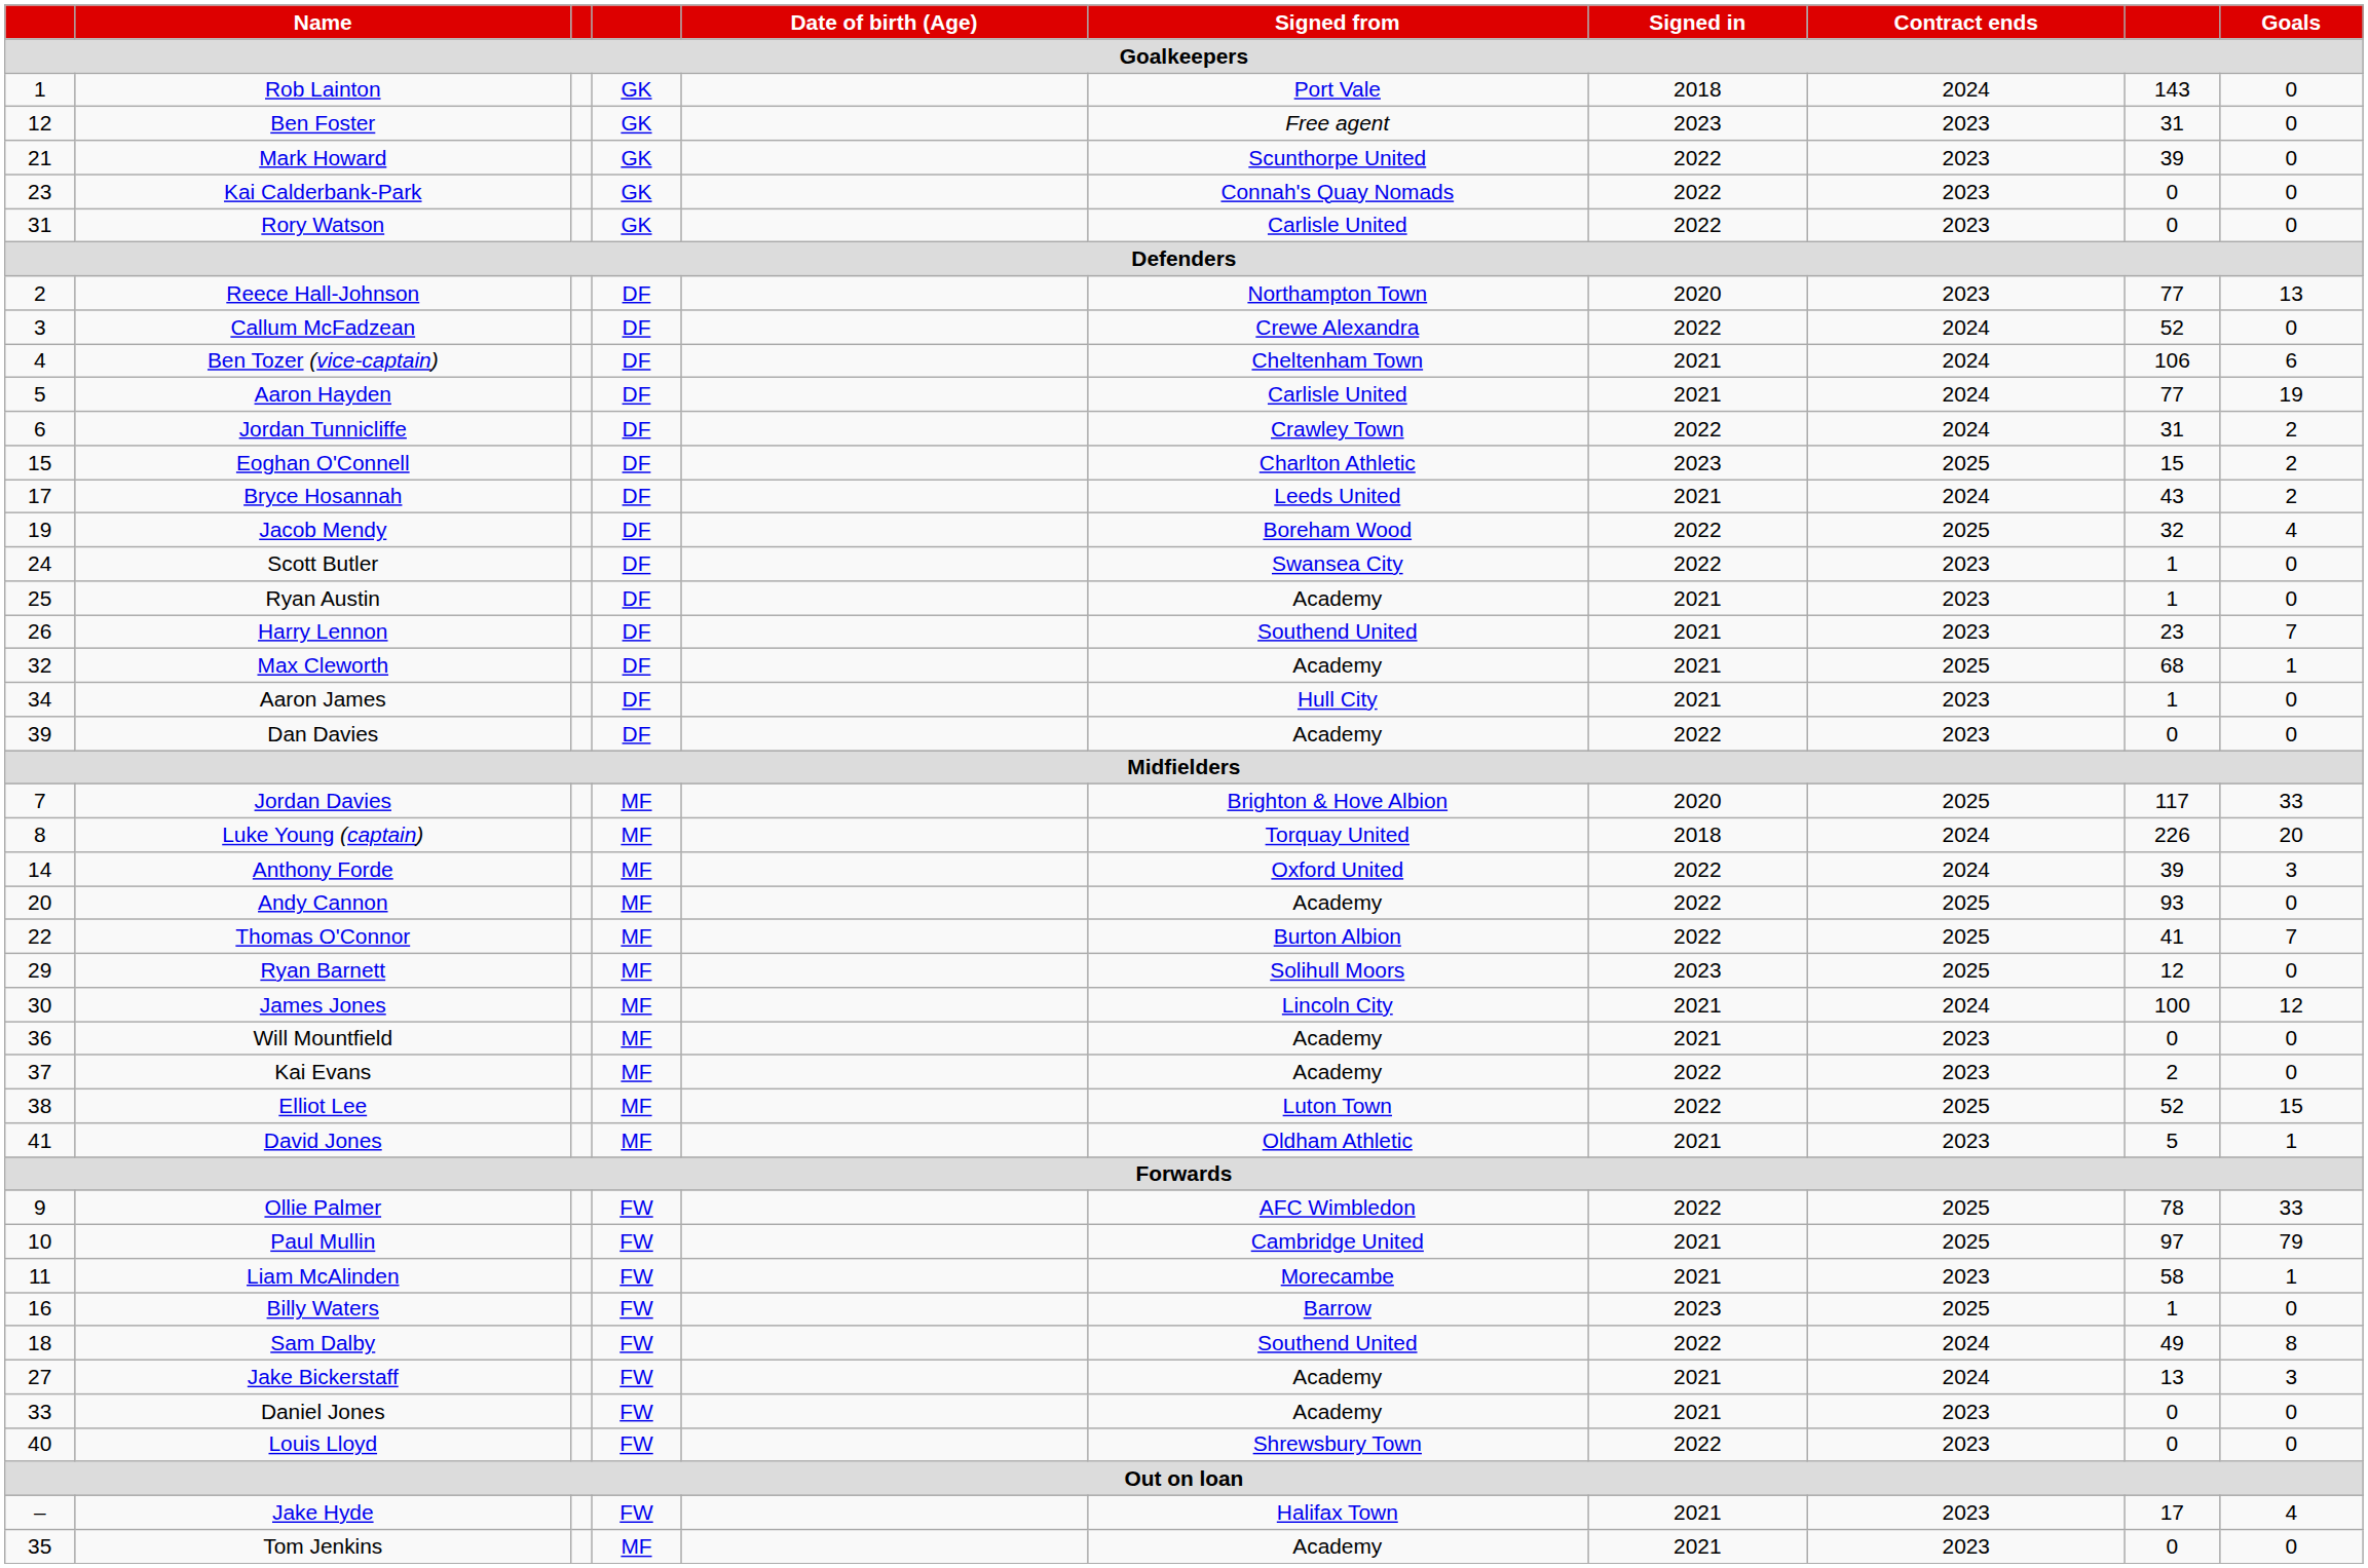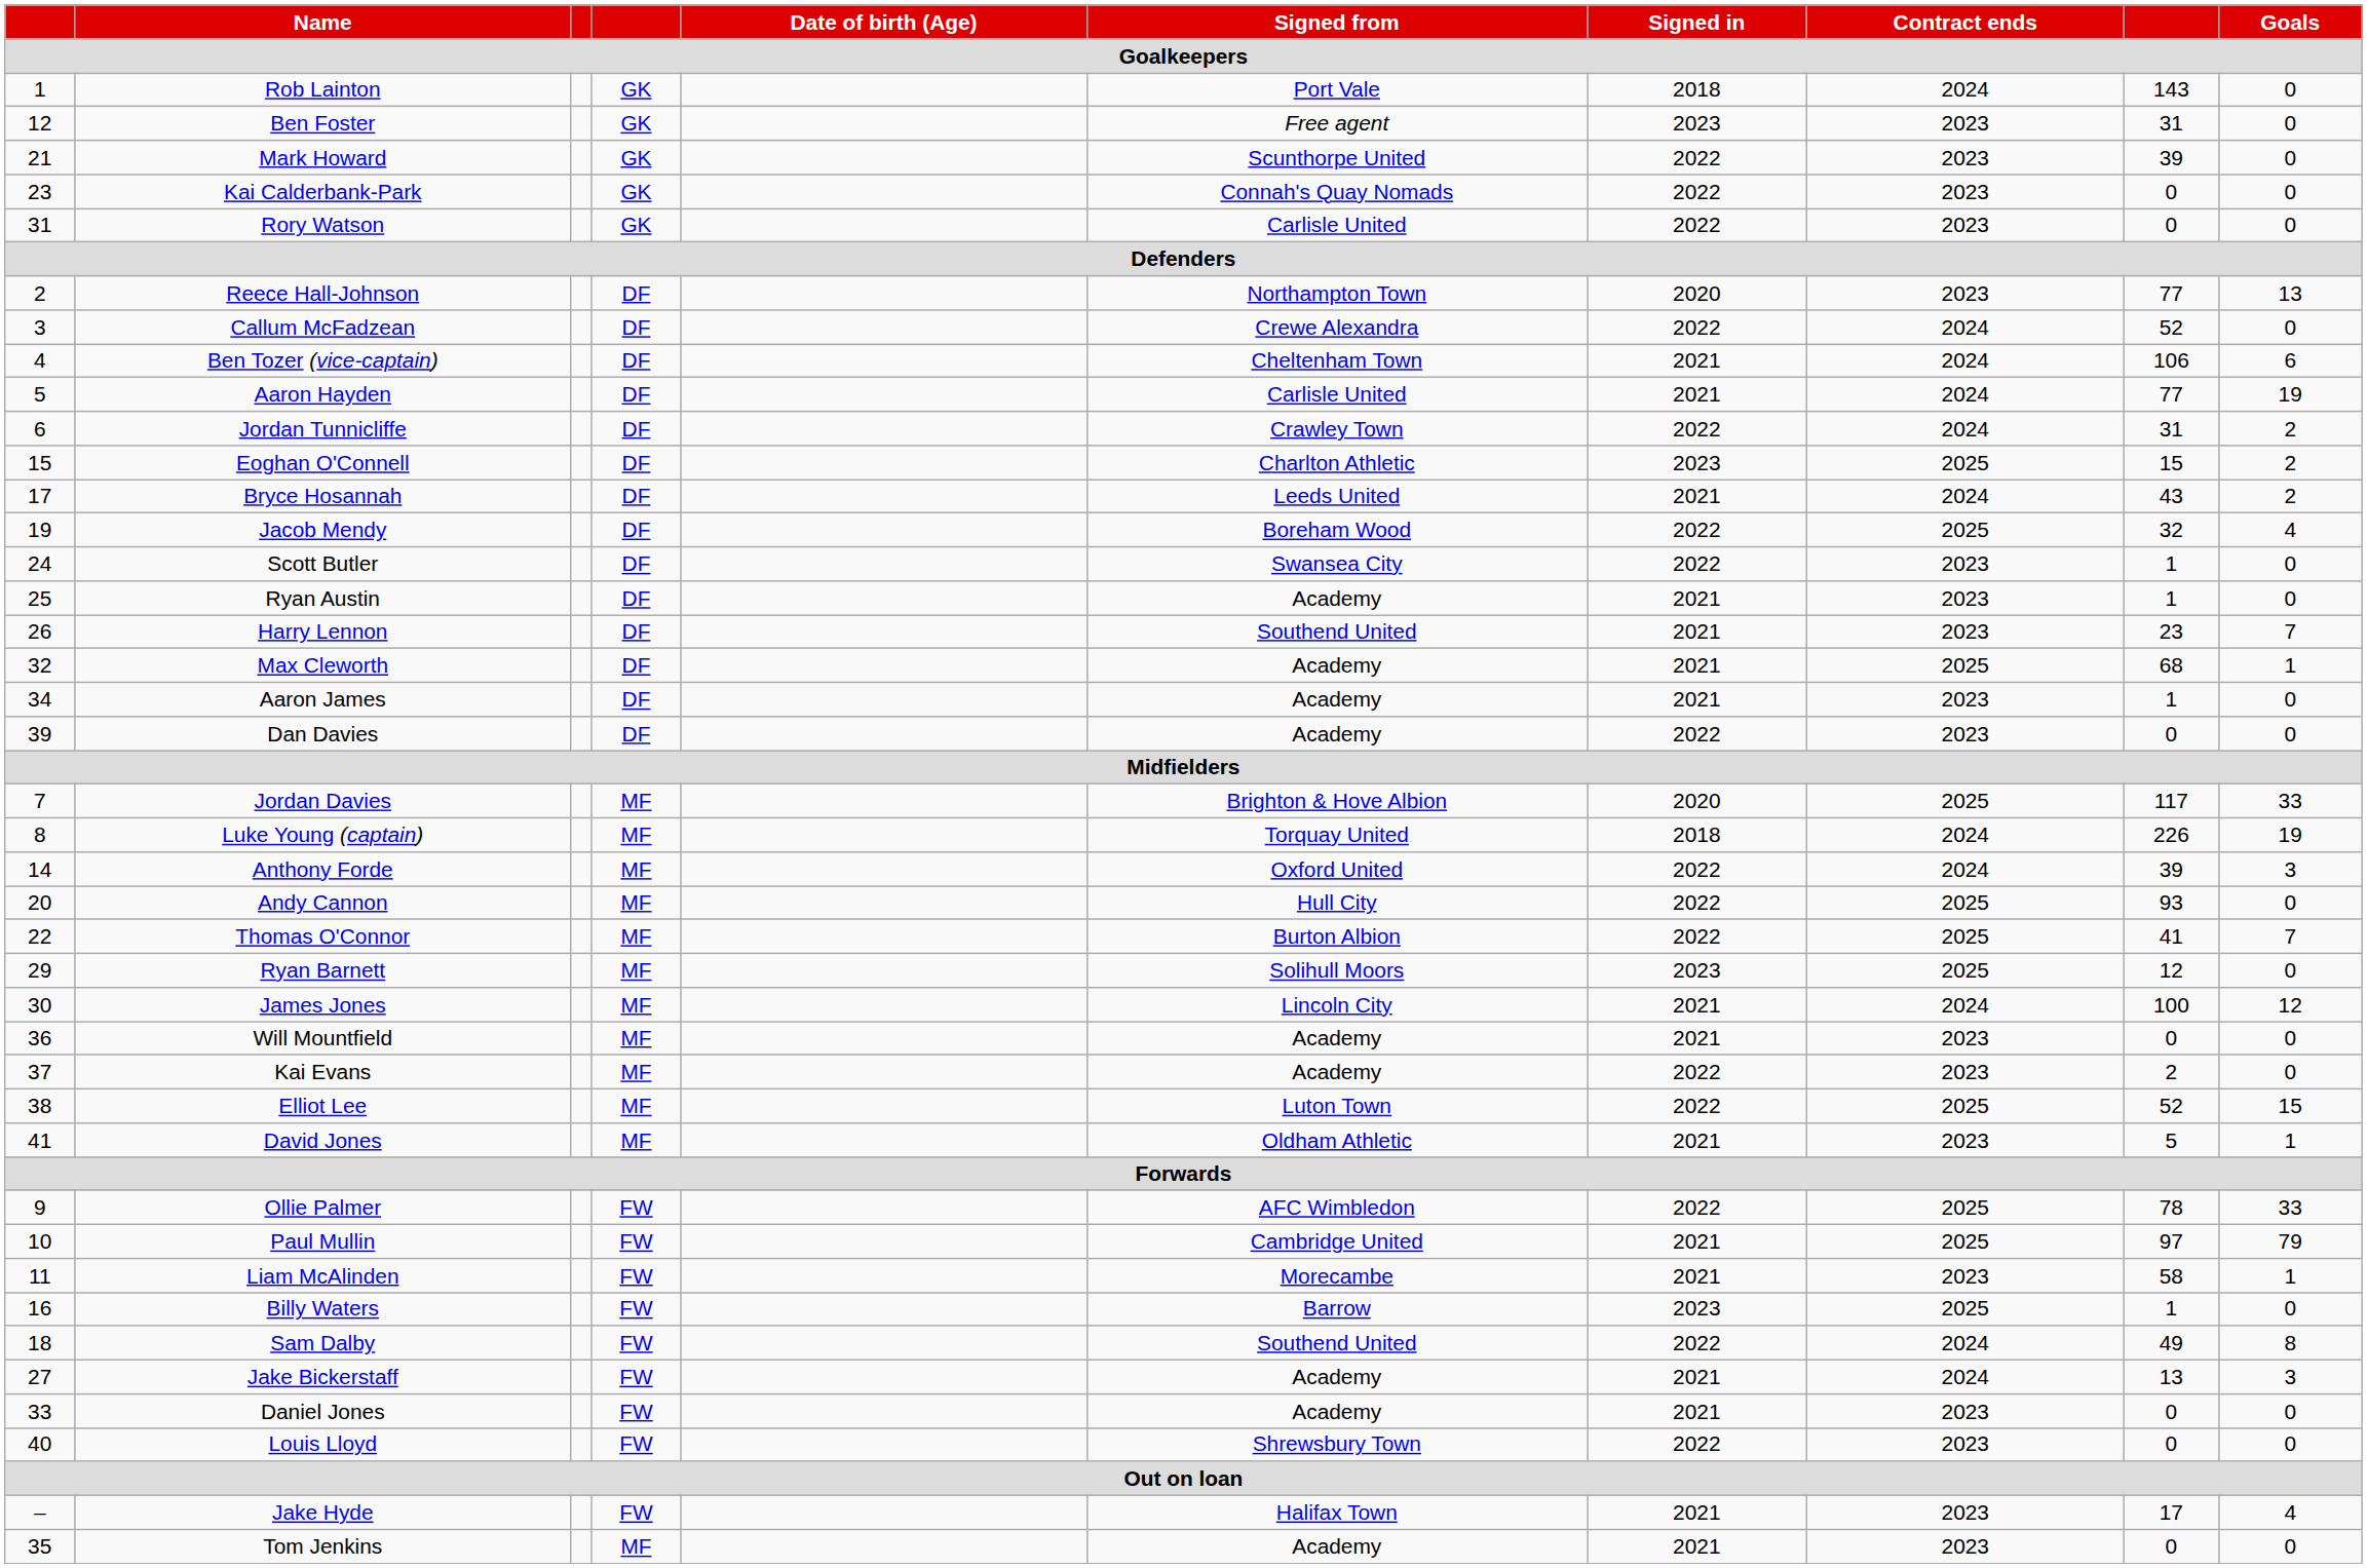 <table class="wikitable sortable" style="text-align:center; font-size:90%; width:100%">
 <tr>
 <th style="background:#d00; color:white; text-align:center;"></th>
 <th style="background:#d00; color:white; text-align:center;">Name</th>
 <th style="background:#d00; color:white; text-align:center;"></th>
 <th style="background:#d00; color:white; text-align:center;"></th>
 <th style="background:#d00; color:white; text-align:center;">Date of birth (Age)</th>
 <th style="background:#d00; color:white; text-align:center;">Signed from</th>
 <th style="background:#d00; color:white; text-align:center;">Signed in</th>
 <th style="background:#d00; color:white; text-align:center;">Contract ends</th>
 <th style="background:#d00; color:white; text-align:center;"></th>
 <th style="background:#d00; color:white; text-align:center;">Goals</th>
 </tr>
 <tr>
 <th colspan="11"  style="background:#dcdcdc; text-align:center;">Goalkeepers</th>
 </tr>
 <tr>
 <td>1</td>
 <td><a href='#'>Rob Lainton</a></td>
 <td></td>
 <td><a href='#'>GK</a></td>
 <td></td>
 <td> <a href='#'>Port Vale</a></td>
 <td>2018</td>
 <td>2024</td>
 <td>143</td>
 <td>0</td>
 </tr>
 <tr>
 <td>12</td>
 <td><a href='#'>Ben Foster</a></td>
 <td></td>
 <td><a href='#'>GK</a></td>
 <td></td>
 <td><em>Free agent</em></td>
 <td>2023</td>
 <td>2023</td>
 <td>31</td>
 <td>0</td>
 </tr>
 <tr>
 <td>21</td>
 <td><a href='#'>Mark Howard</a></td>
 <td></td>
 <td><a href='#'>GK</a></td>
 <td></td>
 <td> <a href='#'>Scunthorpe United</a></td>
 <td>2022</td>
 <td>2023</td>
 <td>39</td>
 <td>0</td>
 </tr>
 <tr>
 <td>23</td>
 <td><a href='#'>Kai Calderbank-Park</a></td>
 <td></td>
 <td><a href='#'>GK</a></td>
 <td></td>
 <td> <a href='#'>Connah's Quay Nomads</a></td>
 <td>2022</td>
 <td>2023</td>
 <td>0</td>
 <td>0</td>
 </tr>
 <tr>
 <td>31</td>
 <td><a href='#'>Rory Watson</a></td>
 <td></td>
 <td><a href='#'>GK</a></td>
 <td></td>
 <td> <a href='#'>Carlisle United</a></td>
 <td>2022</td>
 <td>2023</td>
 <td>0</td>
 <td>0</td>
 </tr>
 <tr>
 <th colspan="11"  style="background:#dcdcdc; text-align:center;">Defenders</th>
 </tr>
 <tr>
 <td>2</td>
 <td><a href='#'>Reece Hall-Johnson</a></td>
 <td></td>
 <td><a href='#'>DF</a></td>
 <td></td>
 <td> <a href='#'>Northampton Town</a></td>
 <td>2020</td>
 <td>2023</td>
 <td>77</td>
 <td>13</td>
 </tr>
 <tr>
 <td>3</td>
 <td><a href='#'>Callum McFadzean</a></td>
 <td></td>
 <td><a href='#'>DF</a></td>
 <td></td>
 <td> <a href='#'>Crewe Alexandra</a></td>
 <td>2022</td>
 <td>2024</td>
 <td>52</td>
 <td>0</td>
 </tr>
 <tr>
 <td>4</td>
 <td><a href='#'>Ben Tozer</a> <em>(<a href='#'>vice-captain</a>)</em></td>
 <td></td>
 <td><a href='#'>DF</a></td>
 <td></td>
 <td> <a href='#'>Cheltenham Town</a></td>
 <td>2021</td>
 <td>2024</td>
 <td>106</td>
 <td>6</td>
 </tr>
 <tr>
 <td>5</td>
 <td><a href='#'>Aaron Hayden</a></td>
 <td></td>
 <td><a href='#'>DF</a></td>
 <td></td>
 <td> <a href='#'>Carlisle United</a></td>
 <td>2021</td>
 <td>2024</td>
 <td>77</td>
 <td>19</td>
 </tr>
 <tr>
 <td>6</td>
 <td><a href='#'>Jordan Tunnicliffe</a></td>
 <td></td>
 <td><a href='#'>DF</a></td>
 <td></td>
 <td> <a href='#'>Crawley Town</a></td>
 <td>2022</td>
 <td>2024</td>
 <td>31</td>
 <td>2</td>
 </tr>
 <tr>
 <td>15</td>
 <td><a href='#'>Eoghan O'Connell</a></td>
 <td></td>
 <td><a href='#'>DF</a></td>
 <td></td>
 <td> <a href='#'>Charlton Athletic</a></td>
 <td>2023</td>
 <td>2025</td>
 <td>15</td>
 <td>2</td>
 </tr>
 <tr>
 <td>17</td>
 <td><a href='#'>Bryce Hosannah</a></td>
 <td></td>
 <td><a href='#'>DF</a></td>
 <td></td>
 <td> <a href='#'>Leeds United</a></td>
 <td>2021</td>
 <td>2024</td>
 <td>43</td>
 <td>2</td>
 </tr>
 <tr>
 <td>19</td>
 <td><a href='#'>Jacob Mendy</a></td>
 <td></td>
 <td><a href='#'>DF</a></td>
 <td></td>
 <td> <a href='#'>Boreham Wood</a></td>
 <td>2022</td>
 <td>2025</td>
 <td>32</td>
 <td>4</td>
 </tr>
 <tr>
 <td>24</td>
 <td>Scott Butler</td>
 <td></td>
 <td><a href='#'>DF</a></td>
 <td></td>
 <td> <a href='#'>Swansea City</a></td>
 <td>2022</td>
 <td>2023</td>
 <td>1</td>
 <td>0</td>
 </tr>
 <tr>
 <td>25</td>
 <td>Ryan Austin</td>
 <td></td>
 <td><a href='#'>DF</a></td>
 <td></td>
 <td>Academy</td>
 <td>2021</td>
 <td>2023</td>
 <td>1</td>
 <td>0</td>
 </tr>
 <tr>
 <td>26</td>
 <td><a href='#'>Harry Lennon</a></td>
 <td></td>
 <td><a href='#'>DF</a></td>
 <td></td>
 <td> <a href='#'>Southend United</a></td>
 <td>2021</td>
 <td>2023</td>
 <td>23</td>
 <td>7</td>
 </tr>
 <tr>
 <td>32</td>
 <td><a href='#'>Max Cleworth</a></td>
 <td></td>
 <td><a href='#'>DF</a></td>
 <td></td>
 <td>Academy</td>
 <td>2021</td>
 <td>2025</td>
 <td>68</td>
 <td>1</td>
 </tr>
 <tr>
 <td>34</td>
 <td>Aaron James</td>
 <td></td>
 <td><a href='#'>DF</a></td>
 <td></td>
-<td> <a href='#'>Hull City</a></td>
+<td>Academy</td>
 <td>2021</td>
 <td>2023</td>
 <td>1</td>
 <td>0</td>
 </tr>
 <tr>
 <td>39</td>
 <td>Dan Davies</td>
 <td></td>
 <td><a href='#'>DF</a></td>
 <td></td>
 <td>Academy</td>
 <td>2022</td>
 <td>2023</td>
 <td>0</td>
 <td>0</td>
 </tr>
 <tr>
 <th colspan="11"  style="background:#dcdcdc; text-align:center;">Midfielders</th>
 </tr>
 <tr>
 <td>7</td>
 <td><a href='#'>Jordan Davies</a></td>
 <td></td>
 <td><a href='#'>MF</a></td>
 <td></td>
 <td> <a href='#'>Brighton & Hove Albion</a></td>
 <td>2020</td>
 <td>2025</td>
 <td>117</td>
 <td>33</td>
 </tr>
 <tr>
 <td>8</td>
 <td><a href='#'>Luke Young</a> <em>(<a href='#'>captain</a>)</em></td>
 <td></td>
 <td><a href='#'>MF</a></td>
 <td></td>
 <td> <a href='#'>Torquay United</a></td>
 <td>2018</td>
 <td>2024</td>
 <td>226</td>
-<td>20</td>
+<td>19</td>
 </tr>
 <tr>
 <td>14</td>
 <td><a href='#'>Anthony Forde</a></td>
 <td></td>
 <td><a href='#'>MF</a></td>
 <td></td>
 <td> <a href='#'>Oxford United</a></td>
 <td>2022</td>
 <td>2024</td>
 <td>39</td>
 <td>3</td>
 </tr>
 <tr>
 <td>20</td>
 <td><a href='#'>Andy Cannon</a></td>
 <td></td>
 <td><a href='#'>MF</a></td>
 <td></td>
-<td>Academy</td>
+<td> <a href='#'>Hull City</a></td>
 <td>2022</td>
 <td>2025</td>
 <td>93</td>
 <td>0</td>
 </tr>
 <tr>
 <td>22</td>
 <td><a href='#'>Thomas O'Connor</a></td>
 <td></td>
 <td><a href='#'>MF</a></td>
 <td></td>
 <td> <a href='#'>Burton Albion</a></td>
 <td>2022</td>
 <td>2025</td>
 <td>41</td>
 <td>7</td>
 </tr>
 <tr>
 <td>29</td>
 <td><a href='#'>Ryan Barnett</a></td>
 <td></td>
 <td><a href='#'>MF</a></td>
 <td></td>
 <td> <a href='#'>Solihull Moors</a></td>
 <td>2023</td>
 <td>2025</td>
 <td>12</td>
 <td>0</td>
 </tr>
 <tr>
 <td>30</td>
 <td><a href='#'>James Jones</a></td>
 <td></td>
 <td><a href='#'>MF</a></td>
 <td></td>
 <td> <a href='#'>Lincoln City</a></td>
 <td>2021</td>
 <td>2024</td>
 <td>100</td>
 <td>12</td>
 </tr>
 <tr>
 <td>36</td>
 <td>Will Mountfield</td>
 <td></td>
 <td><a href='#'>MF</a></td>
 <td></td>
 <td>Academy</td>
 <td>2021</td>
 <td>2023</td>
 <td>0</td>
 <td>0</td>
 </tr>
 <tr>
 <td>37</td>
 <td>Kai Evans</td>
 <td></td>
 <td><a href='#'>MF</a></td>
 <td></td>
 <td>Academy</td>
 <td>2022</td>
 <td>2023</td>
 <td>2</td>
 <td>0</td>
 </tr>
 <tr>
 <td>38</td>
 <td><a href='#'>Elliot Lee</a></td>
 <td></td>
 <td><a href='#'>MF</a></td>
 <td></td>
 <td> <a href='#'>Luton Town</a></td>
 <td>2022</td>
 <td>2025</td>
 <td>52</td>
 <td>15</td>
 </tr>
 <tr>
 <td>41</td>
 <td><a href='#'>David Jones</a></td>
 <td></td>
 <td><a href='#'>MF</a></td>
 <td></td>
 <td> <a href='#'>Oldham Athletic</a></td>
 <td>2021</td>
 <td>2023</td>
 <td>5</td>
 <td>1</td>
 </tr>
 <tr>
 <th colspan="11"  style="background:#dcdcdc; text-align:center;">Forwards</th>
 </tr>
 <tr>
 <td>9</td>
 <td><a href='#'>Ollie Palmer</a></td>
 <td></td>
 <td><a href='#'>FW</a></td>
 <td></td>
 <td> <a href='#'>AFC Wimbledon</a></td>
 <td>2022</td>
 <td>2025</td>
 <td>78</td>
 <td>33</td>
 </tr>
 <tr>
 <td>10</td>
 <td><a href='#'>Paul Mullin</a></td>
 <td></td>
 <td><a href='#'>FW</a></td>
 <td></td>
 <td> <a href='#'>Cambridge United</a></td>
 <td>2021</td>
 <td>2025</td>
 <td>97</td>
 <td>79</td>
 </tr>
 <tr>
 <td>11</td>
 <td><a href='#'>Liam McAlinden</a></td>
 <td></td>
 <td><a href='#'>FW</a></td>
 <td></td>
 <td> <a href='#'>Morecambe</a></td>
 <td>2021</td>
 <td>2023</td>
 <td>58</td>
 <td>1</td>
 </tr>
 <tr>
 <td>16</td>
 <td><a href='#'>Billy Waters</a></td>
 <td></td>
 <td><a href='#'>FW</a></td>
 <td></td>
 <td> <a href='#'>Barrow</a></td>
 <td>2023</td>
 <td>2025</td>
 <td>1</td>
 <td>0</td>
 </tr>
 <tr>
 <td>18</td>
 <td><a href='#'>Sam Dalby</a></td>
 <td></td>
 <td><a href='#'>FW</a></td>
 <td></td>
 <td> <a href='#'>Southend United</a></td>
 <td>2022</td>
 <td>2024</td>
 <td>49</td>
 <td>8</td>
 </tr>
 <tr>
 <td>27</td>
 <td><a href='#'>Jake Bickerstaff</a></td>
 <td></td>
 <td><a href='#'>FW</a></td>
 <td></td>
 <td>Academy</td>
 <td>2021</td>
 <td>2024</td>
 <td>13</td>
 <td>3</td>
 </tr>
 <tr>
 <td>33</td>
 <td>Daniel Jones</td>
 <td></td>
 <td><a href='#'>FW</a></td>
 <td></td>
 <td>Academy</td>
 <td>2021</td>
 <td>2023</td>
 <td>0</td>
 <td>0</td>
 </tr>
 <tr>
 <td>40</td>
 <td><a href='#'>Louis Lloyd</a></td>
 <td></td>
 <td><a href='#'>FW</a></td>
 <td></td>
 <td> <a href='#'>Shrewsbury Town</a></td>
 <td>2022</td>
 <td>2023</td>
 <td>0</td>
 <td>0</td>
 </tr>
 <tr>
 <th colspan="11"  style="background:#dcdcdc; text-align:center;">Out on loan</th>
 </tr>
 <tr>
 <td>–</td>
 <td><a href='#'>Jake Hyde</a></td>
 <td></td>
 <td><a href='#'>FW</a></td>
 <td></td>
 <td> <a href='#'>Halifax Town</a></td>
 <td>2021</td>
 <td>2023</td>
 <td>17</td>
 <td>4</td>
 </tr>
 <tr>
 <td>35</td>
 <td>Tom Jenkins</td>
 <td></td>
 <td><a href='#'>MF</a></td>
 <td></td>
 <td>Academy</td>
 <td>2021</td>
 <td>2023</td>
 <td>0</td>
 <td>0</td>
 </tr>
 <tr>
 </tr>
 </table>
